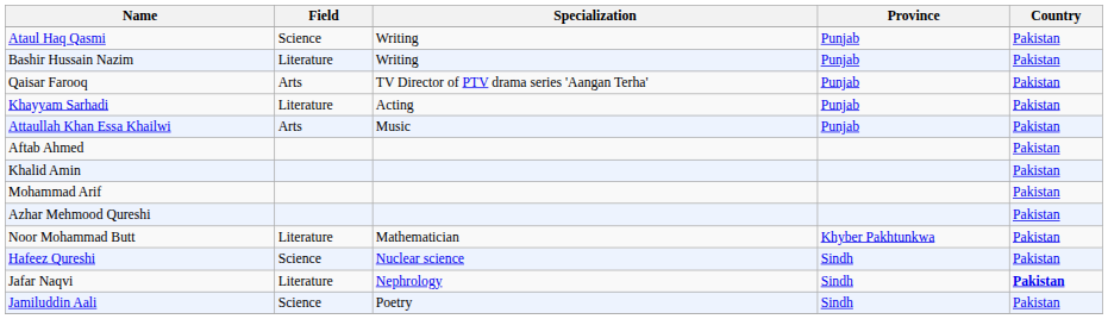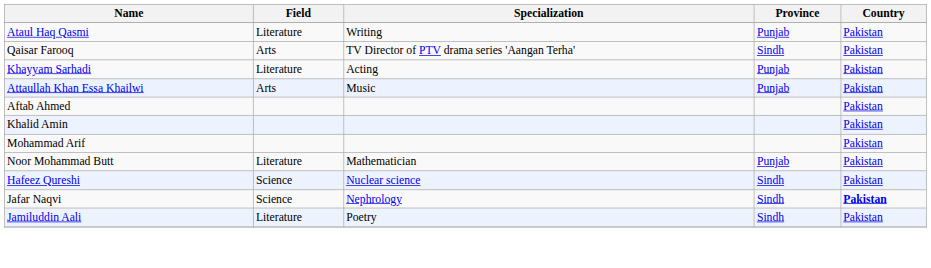 <table class="wikitable sortable" width="100%">
 <tr>
 <th>Name</th>
 <th>Field</th>
 <th>Specialization</th>
 <th>Province</th>
 <th>Country</th>
 </tr>
 <tr bgcolor=#edf3fe>
 </tr>
 <tr>
 <td><a href='#'>Ataul Haq Qasmi</a></td>
-<td>Science</td>
-<td>Writing</td>
-<td><a href='#'>Punjab</a></td>
-<td><a href='#'>Pakistan</a></td>
-</tr>
-<tr bgcolor=#edf3fe>
-<td>Bashir Hussain Nazim</td>
 <td>Literature</td>
 <td>Writing</td>
 <td><a href='#'>Punjab</a></td>
 <td><a href='#'>Pakistan</a></td>
 </tr>
 <tr>
 <td>Qaisar Farooq</td>
 <td>Arts</td>
 <td>TV Director of <a href='#'>PTV</a> drama series 'Aangan Terha'</td>
-<td><a href='#'>Punjab</a></td>
+<td><a href='#'>Sindh</a></td>
 <td><a href='#'>Pakistan</a></td>
 </tr>
 <tr>
 <td><a href='#'>Khayyam Sarhadi</a></td>
 <td>Literature</td>
 <td>Acting</td>
 <td><a href='#'>Punjab</a></td>
 <td><a href='#'>Pakistan</a></td>
 </tr>
 <tr bgcolor=#edf3fe>
 <td><a href='#'>Attaullah Khan Essa Khailwi</a></td>
 <td>Arts</td>
 <td>Music</td>
 <td><a href='#'>Punjab</a></td>
 <td><a href='#'>Pakistan</a></td>
 </tr>
 <tr>
 <td>Aftab Ahmed</td>
 <td></td>
 <td></td>
 <td></td>
 <td><a href='#'>Pakistan</a></td>
 </tr>
 <tr bgcolor=#edf3fe>
 <td>Khalid Amin</td>
 <td></td>
 <td></td>
 <td></td>
 <td><a href='#'>Pakistan</a></td>
 </tr>
 <tr>
 <td>Mohammad Arif</td>
 <td></td>
 <td></td>
 <td></td>
 <td><a href='#'>Pakistan</a></td>
 </tr>
-<tr bgcolor=#edf3fe>
-<td>Azhar Mehmood Qureshi</td>
-<td></td>
-<td></td>
-<td></td>
-<td><a href='#'>Pakistan</a></td>
-</tr>
 <tr>
 <td>Noor Mohammad Butt</td>
 <td>Literature</td>
 <td>Mathematician</td>
-<td><a href='#'>Khyber Pakhtunkwa</a></td>
+<td><a href='#'>Punjab</a></td>
 <td><a href='#'>Pakistan</a></td>
 </tr>
 <tr bgcolor=#edf3fe>
 <td><a href='#'>Hafeez Qureshi</a></td>
 <td>Science</td>
 <td><a href='#'>Nuclear science</a></td>
 <td><a href='#'>Sindh</a></td>
 <td><a href='#'>Pakistan</a></td>
 </tr>
 <tr>
 <td>Jafar Naqvi</td>
-<td>Literature</td>
+<td>Science</td>
 <td><a href='#'>Nephrology</a></td>
 <td><a href='#'>Sindh</a></td>
 <td><strong><a href='#'>Pakistan</a></strong></td>
 </tr>
 <tr bgcolor=#edf3fe>
 <td><a href='#'>Jamiluddin Aali</a></td>
-<td>Science</td>
+<td>Literature</td>
 <td>Poetry</td>
 <td><a href='#'>Sindh</a></td>
 <td><a href='#'>Pakistan</a></td>
 </tr>
 <tr>
 </tr>
 </table>
